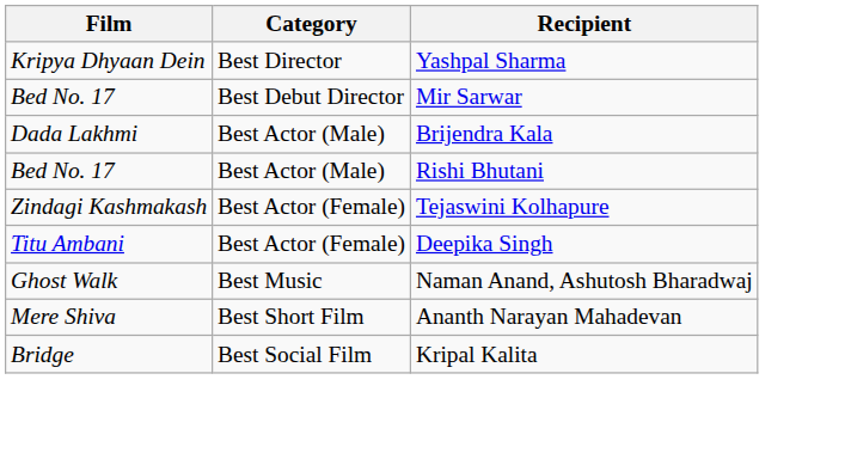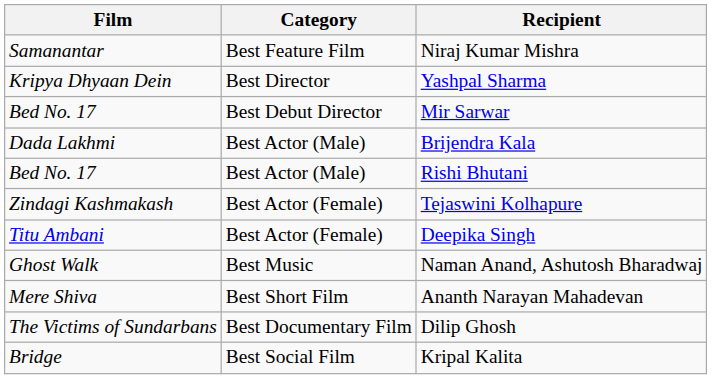 <table class="wikitable">
 <tr>
 <th>Film</th>
 <th>Category</th>
 <th>Recipient</th>
+</tr>
+<tr>
+<td><em>Samanantar</em></td>
+<td>Best Feature Film</td>
+<td>Niraj Kumar Mishra</td>
 </tr>
 <tr>
 <td><em>Kripya Dhyaan Dein</em></td>
 <td>Best Director</td>
 <td><a href='#'>Yashpal Sharma</a></td>
 </tr>
 <tr>
 <td><em>Bed No. 17</em></td>
 <td>Best Debut Director</td>
 <td><a href='#'>Mir Sarwar</a></td>
 </tr>
 <tr>
 <td><em>Dada Lakhmi</em></td>
 <td>Best Actor (Male)</td>
 <td><a href='#'>Brijendra Kala</a></td>
 </tr>
 <tr>
 <td><em>Bed No. 17</em></td>
 <td>Best Actor (Male)</td>
 <td><a href='#'>Rishi Bhutani</a></td>
 </tr>
 <tr>
 <td><em>Zindagi Kashmakash</em></td>
 <td>Best Actor (Female)</td>
 <td><a href='#'>Tejaswini Kolhapure</a></td>
 </tr>
 <tr>
 <td><em><a href='#'>Titu Ambani</a></em></td>
 <td>Best Actor (Female)</td>
 <td><a href='#'>Deepika Singh</a></td>
 </tr>
 <tr>
 <td><em>Ghost Walk</em></td>
 <td>Best Music</td>
 <td>Naman Anand, Ashutosh Bharadwaj</td>
 </tr>
 <tr>
 <td><em>Mere Shiva</em></td>
 <td>Best Short Film</td>
 <td>Ananth Narayan Mahadevan</td>
 </tr>
 <tr>
+<td><em>The Victims of Sundarbans</em></td>
+<td>Best Documentary Film</td>
+<td>Dilip Ghosh</td>
+</tr>
+<tr>
 <td><em>Bridge</em></td>
 <td>Best Social Film</td>
 <td>Kripal Kalita</td>
 </tr>
 </table>
